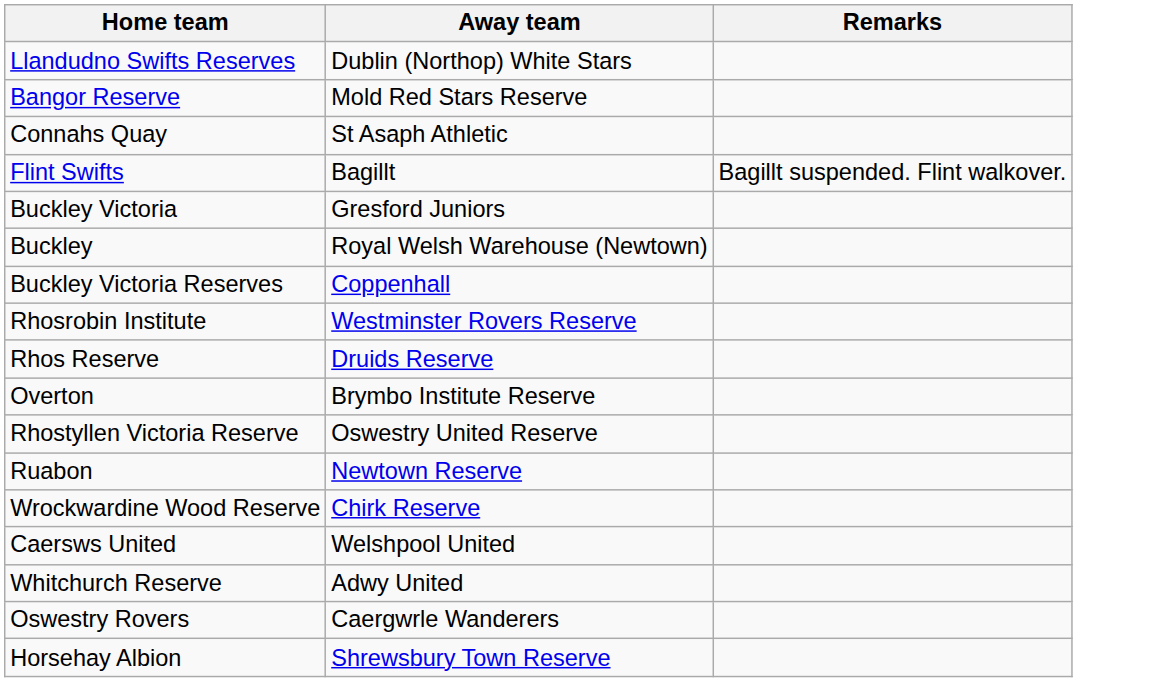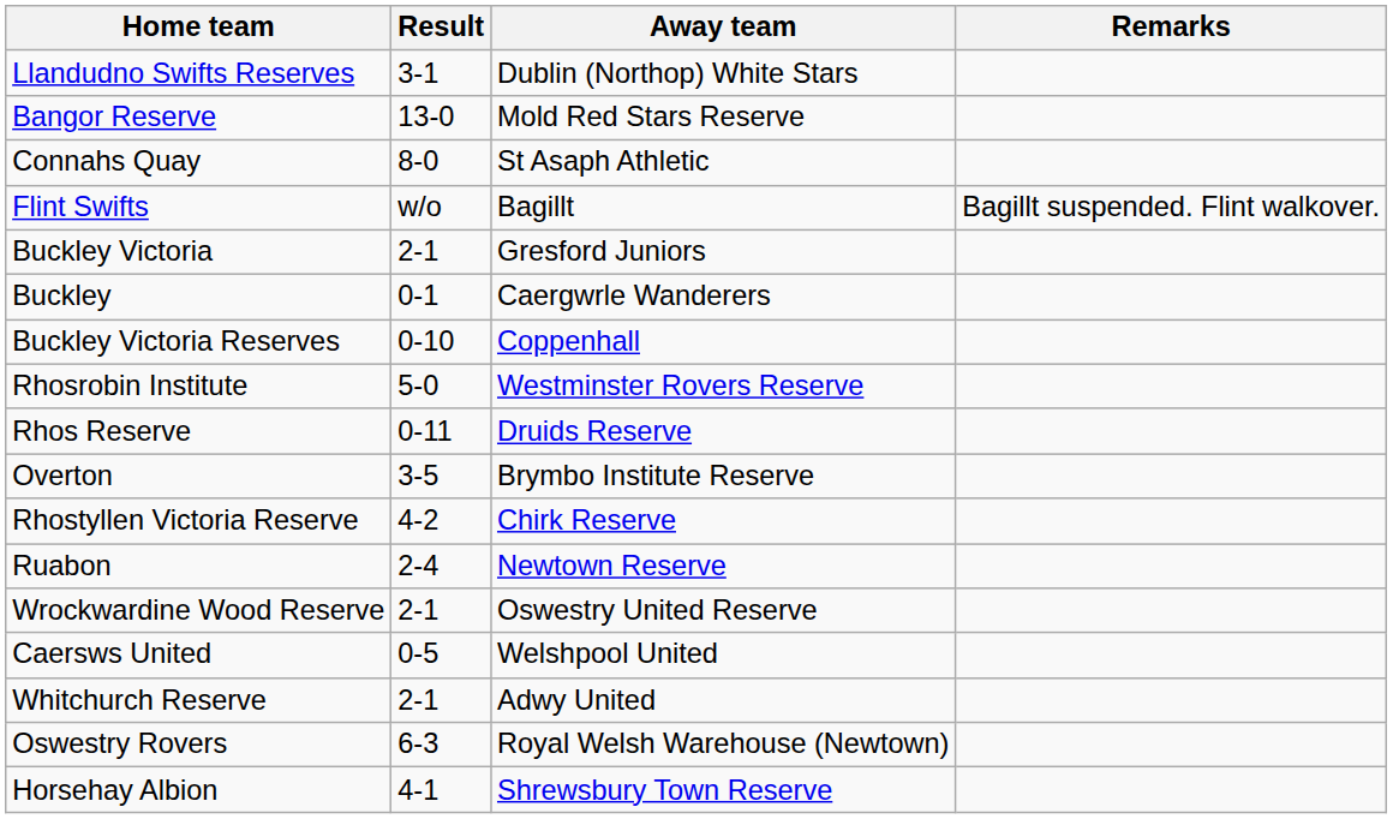 <table class="wikitable">
 <tr>
 <th>Home team</th>
+<th>Result</th>
 <th>Away team</th>
 <th>Remarks</th>
 </tr>
 <tr>
 <td><a href='#'>Llandudno Swifts Reserves</a></td>
+<td>3-1</td>
 <td>Dublin (Northop) White Stars</td>
 <td></td>
 </tr>
 <tr>
 <td><a href='#'>Bangor Reserve</a></td>
+<td>13-0</td>
 <td>Mold Red Stars Reserve</td>
 <td></td>
 </tr>
 <tr>
 <td>Connahs Quay</td>
+<td>8-0</td>
 <td>St Asaph Athletic</td>
 <td></td>
 </tr>
 <tr>
 <td><a href='#'>Flint Swifts</a></td>
+<td>w/o</td>
 <td>Bagillt</td>
 <td>Bagillt suspended. Flint walkover.</td>
 </tr>
 <tr>
 <td>Buckley Victoria</td>
+<td>2-1</td>
 <td>Gresford Juniors</td>
 <td></td>
 </tr>
 <tr>
 <td>Buckley</td>
-<td>Royal Welsh Warehouse (Newtown)</td>
+<td>0-1</td>
+<td>Caergwrle Wanderers</td>
 <td></td>
 </tr>
 <tr>
 <td>Buckley Victoria Reserves</td>
+<td>0-10</td>
 <td> <a href='#'>Coppenhall</a></td>
 <td></td>
 </tr>
 <tr>
 <td>Rhosrobin Institute</td>
+<td>5-0</td>
 <td><a href='#'>Westminster Rovers Reserve</a></td>
 <td></td>
 </tr>
 <tr>
 <td>Rhos Reserve</td>
+<td>0-11</td>
 <td><a href='#'>Druids Reserve</a></td>
 <td></td>
 </tr>
 <tr>
 <td>Overton</td>
+<td>3-5</td>
 <td>Brymbo Institute Reserve</td>
 <td></td>
 </tr>
 <tr>
 <td>Rhostyllen Victoria Reserve</td>
-<td> Oswestry United Reserve</td>
+<td>4-2</td>
+<td><a href='#'>Chirk Reserve</a></td>
 <td></td>
 </tr>
 <tr>
 <td>Ruabon</td>
+<td>2-4</td>
 <td><a href='#'>Newtown Reserve</a></td>
 <td></td>
 </tr>
 <tr>
 <td> Wrockwardine Wood Reserve</td>
-<td><a href='#'>Chirk Reserve</a></td>
+<td>2-1</td>
+<td> Oswestry United Reserve</td>
 <td></td>
 </tr>
 <tr>
 <td>Caersws United</td>
+<td>0-5</td>
 <td>Welshpool United</td>
 <td></td>
 </tr>
 <tr>
 <td> Whitchurch Reserve</td>
+<td>2-1</td>
 <td>Adwy United</td>
 <td></td>
 </tr>
 <tr>
 <td> Oswestry Rovers</td>
-<td>Caergwrle Wanderers</td>
+<td>6-3</td>
+<td>Royal Welsh Warehouse (Newtown)</td>
 <td></td>
 </tr>
 <tr>
 <td> Horsehay Albion</td>
+<td>4-1</td>
 <td> <a href='#'>Shrewsbury Town Reserve</a></td>
 <td></td>
 </tr>
 </table>
